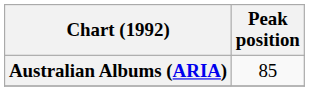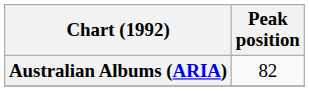 <table class="wikitable sortable plainrowheaders" style="text-align:center">
 <tr>
 <th scope="col">Chart (1992)</th>
 <th scope="col">Peak<br>position</th>
 </tr>
 <tr>
 <th scope="row">Australian Albums (<a href='#'>ARIA</a>)</th>
-<td>85</td>
+<td>82</td>
 </tr>
 <tr>
 </tr>
 </table>
